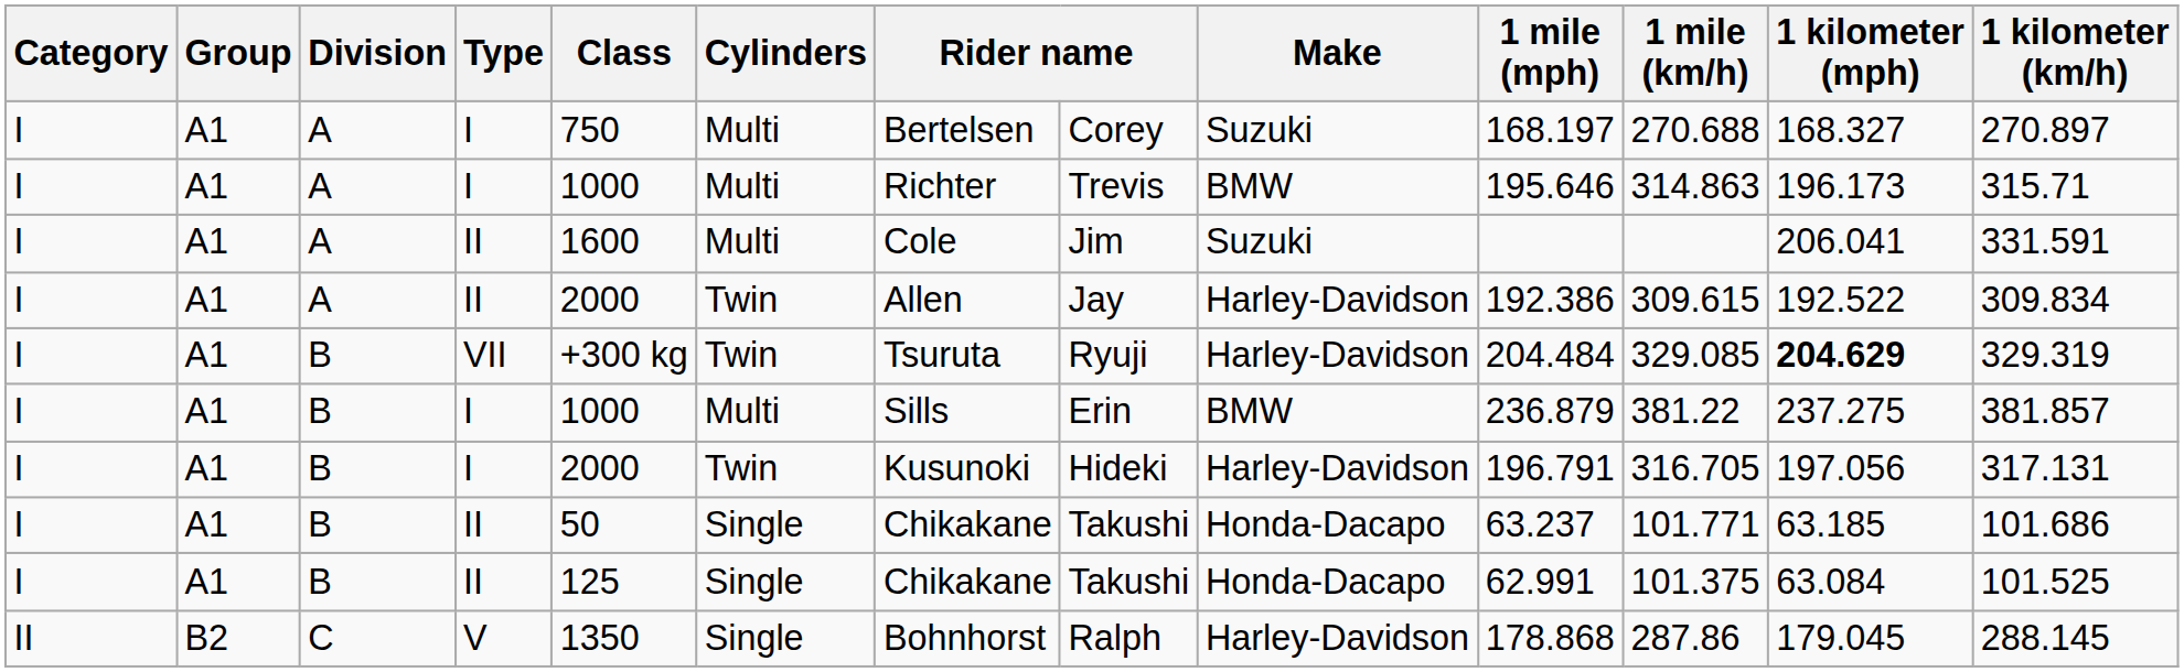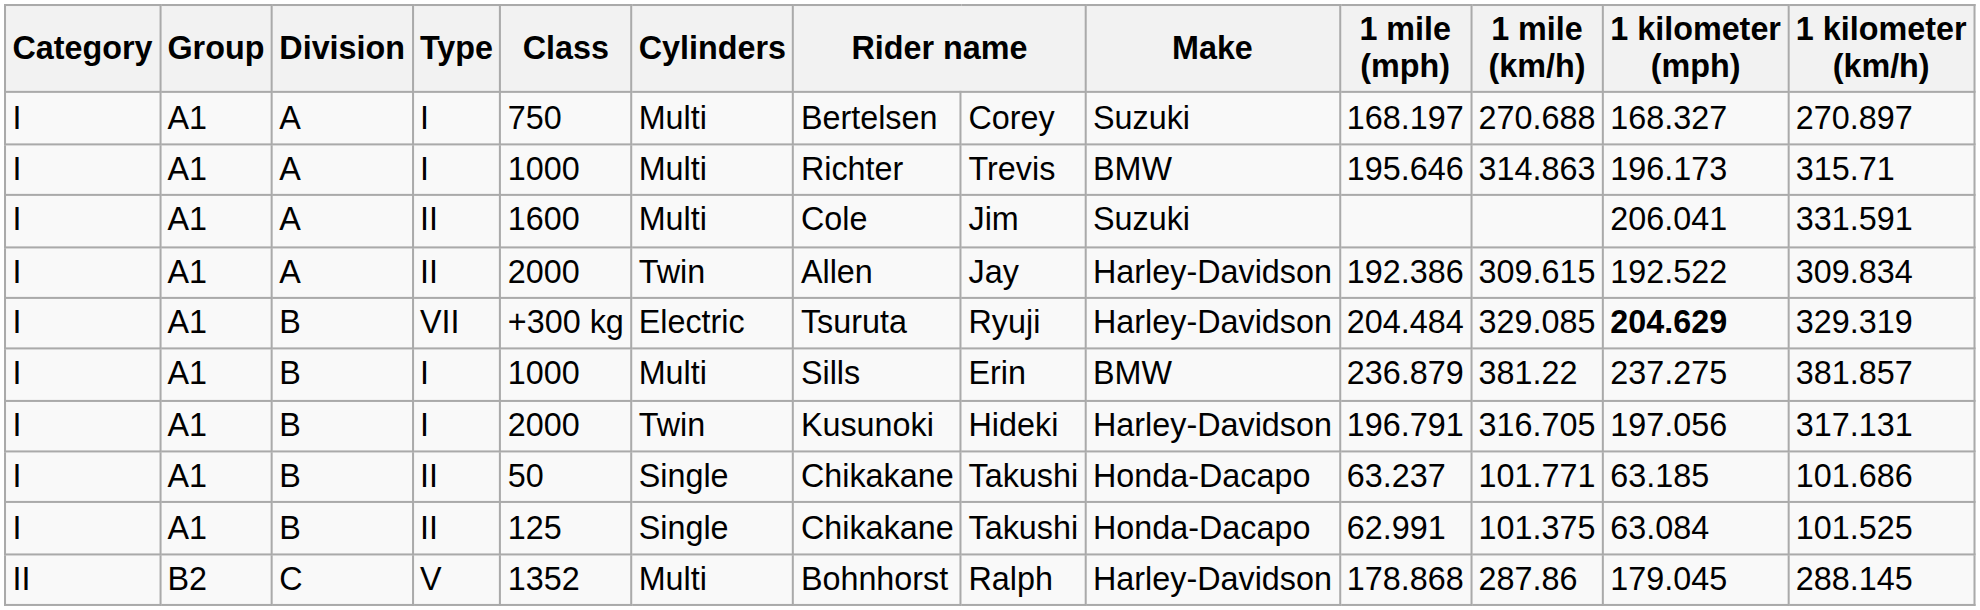 <table class="wikitable">
 <tr>
 <th>Category</th>
 <th>Group</th>
 <th>Division</th>
 <th>Type</th>
 <th>Class</th>
 <th>Cylinders</th>
 <th colspan="2">Rider name</th>
 <th>Make</th>
 <th>1 mile <br>(mph)</th>
 <th>1 mile <br>(km/h)</th>
 <th>1 kilometer <br>(mph)</th>
 <th>1 kilometer <br>(km/h)</th>
 </tr>
 <tr>
 <td>I</td>
 <td>A1</td>
 <td>A</td>
 <td>I</td>
 <td>750</td>
 <td>Multi</td>
 <td>Bertelsen</td>
 <td>Corey</td>
 <td>Suzuki</td>
 <td>168.197</td>
 <td>270.688</td>
 <td>168.327</td>
 <td>270.897</td>
 </tr>
 <tr>
 <td>I</td>
 <td>A1</td>
 <td>A</td>
 <td>I</td>
 <td>1000</td>
 <td>Multi</td>
 <td>Richter</td>
 <td>Trevis</td>
 <td>BMW</td>
 <td>195.646</td>
 <td>314.863</td>
 <td>196.173</td>
 <td>315.71</td>
 </tr>
 <tr>
 <td>I</td>
 <td>A1</td>
 <td>A</td>
 <td>II</td>
 <td>1600</td>
 <td>Multi</td>
 <td>Cole</td>
 <td>Jim</td>
 <td>Suzuki</td>
 <td></td>
 <td></td>
 <td>206.041</td>
 <td>331.591</td>
 </tr>
 <tr>
 <td>I</td>
 <td>A1</td>
 <td>A</td>
 <td>II</td>
 <td>2000</td>
 <td>Twin</td>
 <td>Allen</td>
 <td>Jay</td>
 <td>Harley-Davidson</td>
 <td>192.386</td>
 <td>309.615</td>
 <td>192.522</td>
 <td>309.834</td>
 </tr>
 <tr>
 <td>I</td>
 <td>A1</td>
 <td>B</td>
 <td>VII</td>
 <td>+300 kg</td>
-<td>Twin</td>
+<td>Electric</td>
 <td>Tsuruta</td>
 <td>Ryuji</td>
 <td>Harley-Davidson</td>
 <td>204.484</td>
 <td>329.085</td>
 <td><strong>204.629</strong></td>
 <td>329.319</td>
 </tr>
 <tr>
 <td>I</td>
 <td>A1</td>
 <td>B</td>
 <td>I</td>
 <td>1000</td>
 <td>Multi</td>
 <td>Sills</td>
 <td>Erin</td>
 <td>BMW</td>
 <td>236.879</td>
 <td>381.22</td>
 <td>237.275</td>
 <td>381.857</td>
 </tr>
 <tr>
 <td>I</td>
 <td>A1</td>
 <td>B</td>
 <td>I</td>
 <td>2000</td>
 <td>Twin</td>
 <td>Kusunoki</td>
 <td>Hideki</td>
 <td>Harley-Davidson</td>
 <td>196.791</td>
 <td>316.705</td>
 <td>197.056</td>
 <td>317.131</td>
 </tr>
 <tr>
 <td>I</td>
 <td>A1</td>
 <td>B</td>
 <td>II</td>
 <td>50</td>
 <td>Single</td>
 <td>Chikakane</td>
 <td>Takushi</td>
 <td>Honda-Dacapo</td>
 <td>63.237</td>
 <td>101.771</td>
 <td>63.185</td>
 <td>101.686</td>
 </tr>
 <tr>
 <td>I</td>
 <td>A1</td>
 <td>B</td>
 <td>II</td>
 <td>125</td>
 <td>Single</td>
 <td>Chikakane</td>
 <td>Takushi</td>
 <td>Honda-Dacapo</td>
 <td>62.991</td>
 <td>101.375</td>
 <td>63.084</td>
 <td>101.525</td>
 </tr>
 <tr>
 <td>II</td>
 <td>B2</td>
 <td>C</td>
 <td>V</td>
-<td>1350</td>
-<td>Single</td>
+<td>1352</td>
+<td>Multi</td>
 <td>Bohnhorst</td>
 <td>Ralph</td>
 <td>Harley-Davidson</td>
 <td>178.868</td>
 <td>287.86</td>
 <td>179.045</td>
 <td>288.145</td>
 </tr>
 </table>
